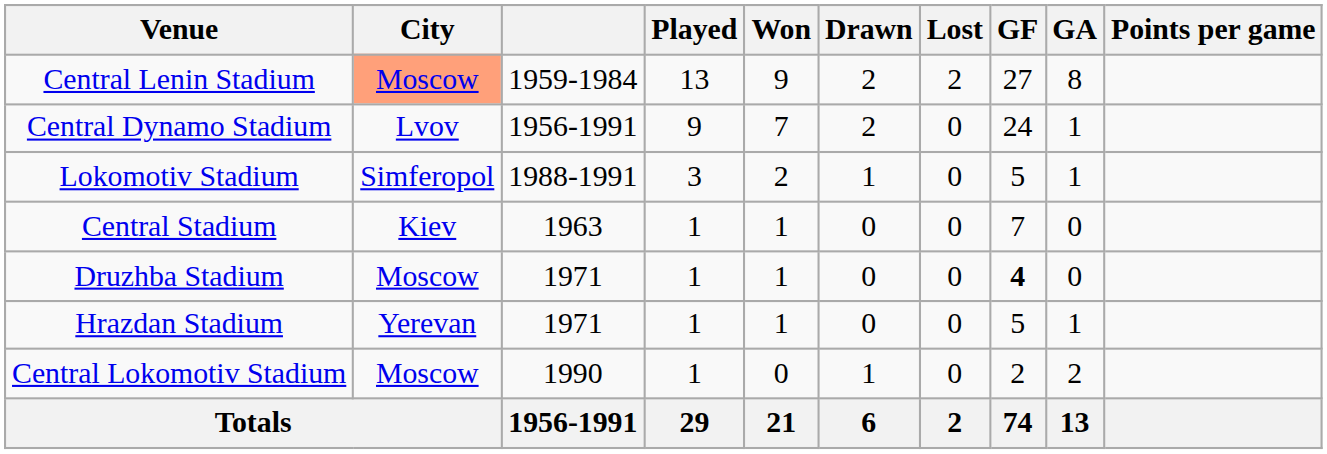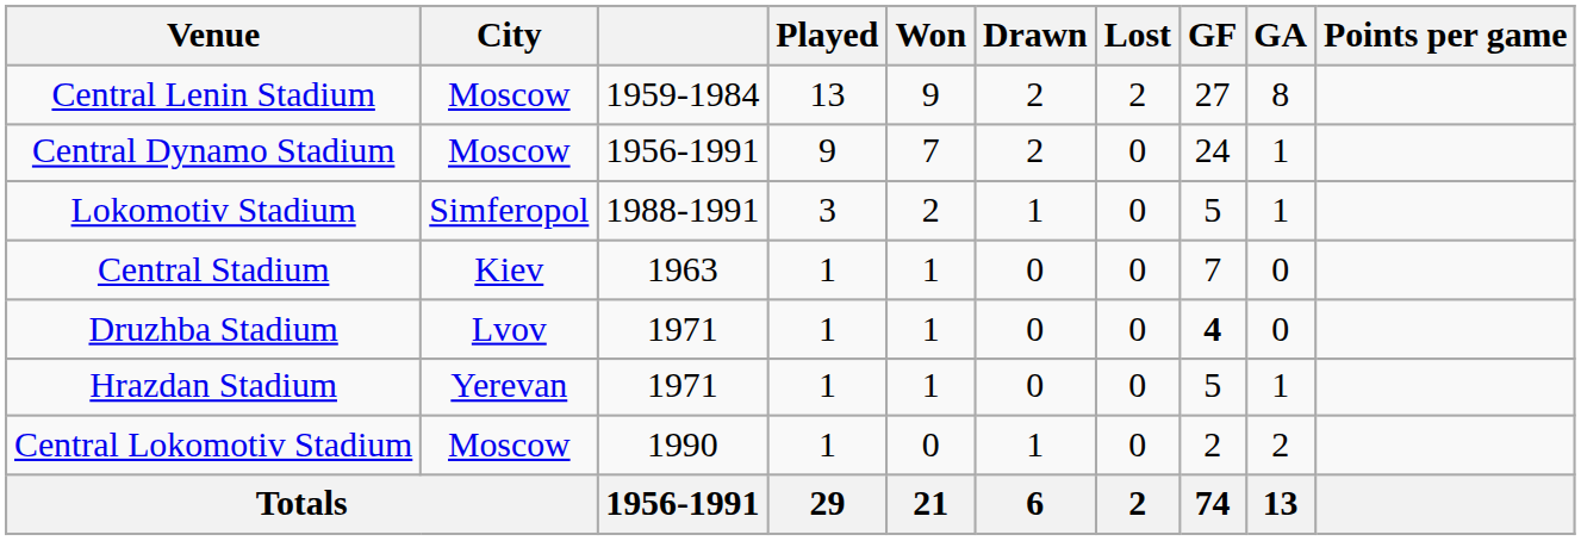 <table class="wikitable sortable" style="font-size:90%; text-align:center;">
 <tr>
 <th>Venue</th>
 <th>City</th>
 <th></th>
 <th>Played</th>
 <th>Won</th>
 <th>Drawn</th>
 <th>Lost</th>
 <th>GF</th>
 <th>GA</th>
 <th>Points per game</th>
 </tr>
 <tr>
 <td><a href='#'>Central Lenin Stadium</a></td>
-<td style="background: lightsalmon;"><a href='#'>Moscow</a></td>
+<td><a href='#'>Moscow</a></td>
 <td>1959-1984</td>
 <td>13</td>
 <td>9</td>
 <td>2</td>
 <td>2</td>
 <td>27</td>
 <td>8</td>
 <td></td>
 </tr>
 <tr>
 <td><a href='#'>Central Dynamo Stadium</a></td>
-<td><a href='#'>Lvov</a></td>
+<td><a href='#'>Moscow</a></td>
 <td>1956-1991</td>
 <td>9</td>
 <td>7</td>
 <td>2</td>
 <td>0</td>
 <td>24</td>
 <td>1</td>
 <td></td>
 </tr>
 <tr>
 <td><a href='#'>Lokomotiv Stadium</a></td>
 <td><a href='#'>Simferopol</a></td>
 <td>1988-1991</td>
 <td>3</td>
 <td>2</td>
 <td>1</td>
 <td>0</td>
 <td>5</td>
 <td>1</td>
 <td></td>
 </tr>
 <tr>
 <td><a href='#'>Central Stadium</a></td>
 <td><a href='#'>Kiev</a></td>
 <td>1963</td>
 <td>1</td>
 <td>1</td>
 <td>0</td>
 <td>0</td>
 <td>7</td>
 <td>0</td>
 <td></td>
 </tr>
 <tr>
 <td><a href='#'>Druzhba Stadium</a></td>
-<td><a href='#'>Moscow</a></td>
+<td><a href='#'>Lvov</a></td>
 <td>1971</td>
 <td>1</td>
 <td>1</td>
 <td>0</td>
 <td>0</td>
 <td><strong>4</strong></td>
 <td>0</td>
 <td></td>
 </tr>
 <tr>
 <td><a href='#'>Hrazdan Stadium</a></td>
 <td><a href='#'>Yerevan</a></td>
 <td>1971</td>
 <td>1</td>
 <td>1</td>
 <td>0</td>
 <td>0</td>
 <td>5</td>
 <td>1</td>
 <td></td>
 </tr>
 <tr>
 <td><a href='#'>Central Lokomotiv Stadium</a></td>
 <td><a href='#'>Moscow</a></td>
 <td>1990</td>
 <td>1</td>
 <td>0</td>
 <td>1</td>
 <td>0</td>
 <td>2</td>
 <td>2</td>
 <td></td>
 </tr>
 <tr class="sortbottom">
 <th colspan="2">Totals</th>
 <th>1956-1991</th>
 <th>29</th>
 <th>21</th>
 <th>6</th>
 <th>2</th>
 <th>74</th>
 <th>13</th>
 <th></th>
 </tr>
 </table>
